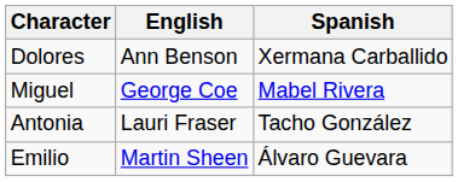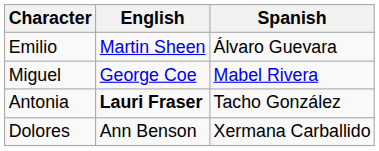 <table class="wikitable">
 <tr>
 <th>Character</th>
 <th>English</th>
 <th>Spanish</th>
 </tr>
 <tr>
-<td>Dolores</td>
-<td>Ann Benson</td>
-<td>Xermana Carballido</td>
+<td>Emilio</td>
+<td><a href='#'>Martin Sheen</a></td>
+<td>Álvaro Guevara</td>
 </tr>
 <tr>
 <td>Miguel</td>
 <td><a href='#'>George Coe</a></td>
 <td><a href='#'>Mabel Rivera</a></td>
 </tr>
 <tr>
 <td>Antonia</td>
-<td>Lauri Fraser</td>
+<td><strong>Lauri Fraser</strong></td>
 <td>Tacho González</td>
 </tr>
 <tr>
-<td>Emilio</td>
-<td><a href='#'>Martin Sheen</a></td>
-<td>Álvaro Guevara</td>
+<td>Dolores</td>
+<td>Ann Benson</td>
+<td>Xermana Carballido</td>
 </tr>
 </table>
